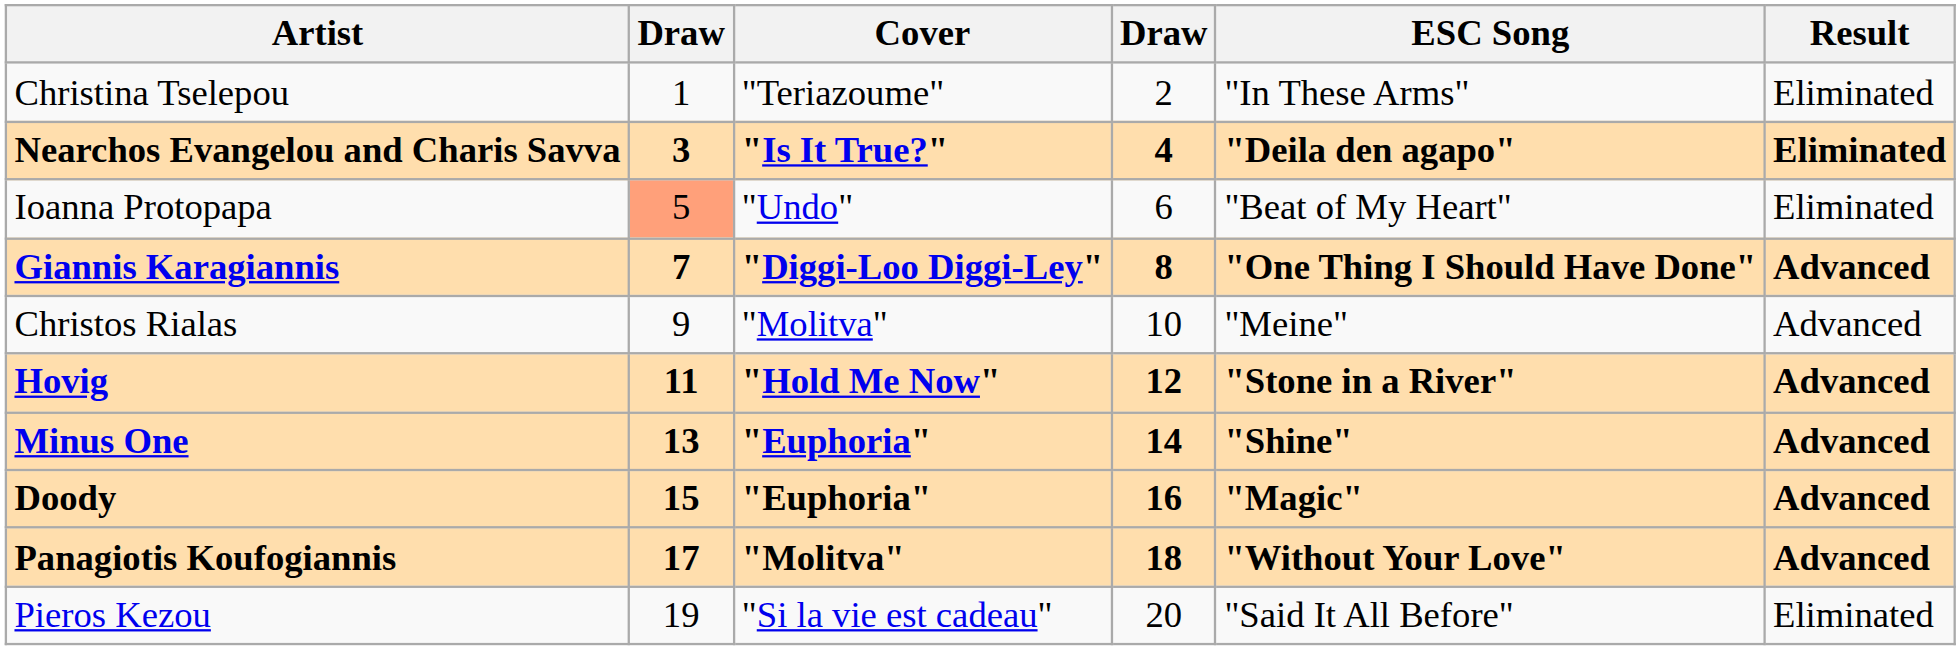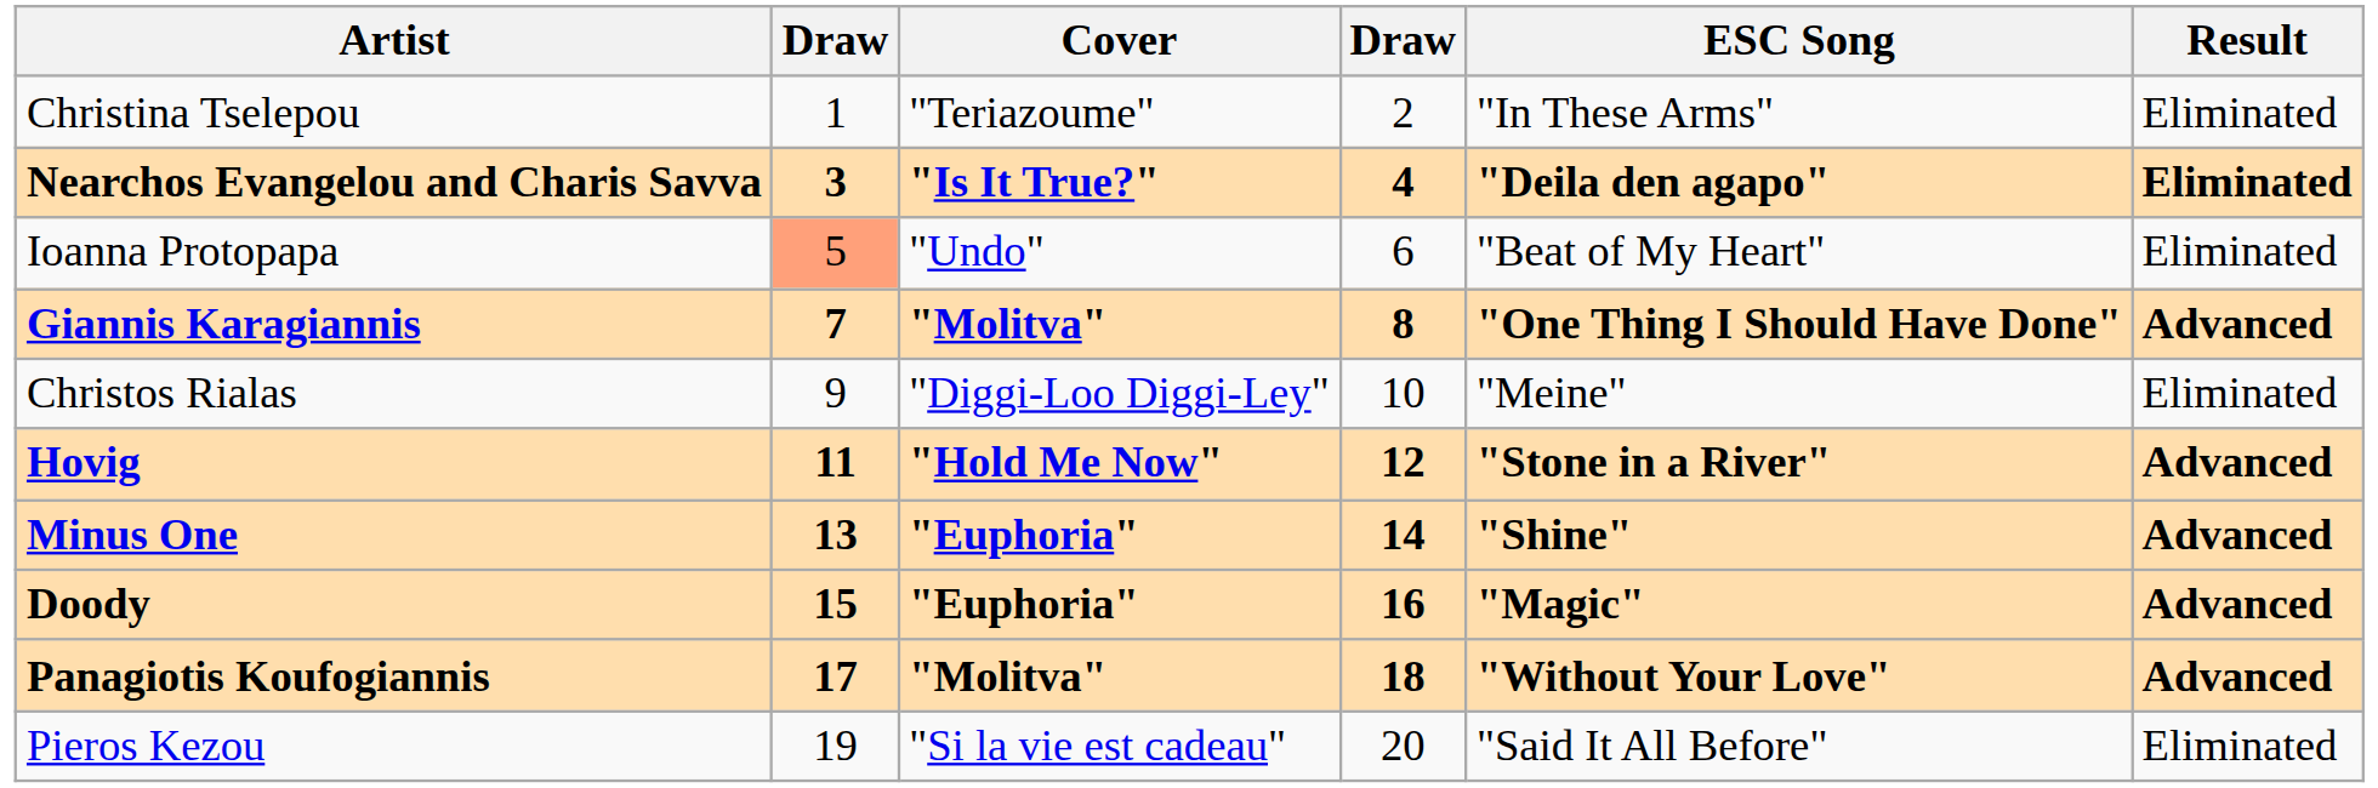 <table class="wikitable sortable" style="text-align:center; margin-left: auto; margin-right: auto">
 <tr>
 <th>Artist</th>
 <th>Draw</th>
 <th>Cover </th>
 <th>Draw</th>
 <th>ESC Song</th>
 <th>Result</th>
 </tr>
 <tr>
 <td align="left">Christina Tselepou</td>
 <td>1</td>
 <td align="left">"Teriazoume" </td>
 <td>2</td>
 <td align="left">"In These Arms"</td>
 <td align="left">Eliminated</td>
 </tr>
 <tr style="font-weight:bold; background:#FFDEAD;">
 <td align="left">Nearchos Evangelou and Charis Savva</td>
 <td>3</td>
 <td align="left">"<a href='#'>Is It True?</a>" </td>
 <td>4</td>
 <td align="left">"Deila den agapo"</td>
 <td align="left">Eliminated</td>
 </tr>
 <tr>
 <td align="left">Ioanna Protopapa</td>
 <td style="background: lightsalmon;">5</td>
 <td align="left">"<a href='#'>Undo</a>" </td>
 <td>6</td>
 <td align="left">"Beat of My Heart"</td>
 <td align="left">Eliminated</td>
 </tr>
 <tr style="font-weight:bold; background:#FFDEAD;">
 <td align="left"><a href='#'>Giannis Karagiannis</a></td>
 <td>7</td>
-<td align="left">"<a href='#'>Diggi-Loo Diggi-Ley</a>" </td>
+<td align="left">"<a href='#'>Molitva</a>" </td>
 <td>8</td>
 <td align="left">"One Thing I Should Have Done"</td>
 <td align="left">Advanced</td>
 </tr>
 <tr>
 <td align="left">Christos Rialas</td>
 <td>9</td>
-<td align="left">"<a href='#'>Molitva</a>" </td>
+<td align="left">"<a href='#'>Diggi-Loo Diggi-Ley</a>" </td>
 <td>10</td>
 <td align="left">"Meine"</td>
-<td align="left">Advanced</td>
+<td align="left">Eliminated</td>
 </tr>
 <tr style="font-weight:bold; background:#FFDEAD;">
 <td align="left"><a href='#'>Hovig</a></td>
 <td>11</td>
 <td align="left">"<a href='#'>Hold Me Now</a>" </td>
 <td>12</td>
 <td align="left">"Stone in a River"</td>
 <td align="left">Advanced</td>
 </tr>
 <tr style="font-weight:bold; background:#FFDEAD;">
 <td align="left"><a href='#'>Minus One</a></td>
 <td>13</td>
 <td align="left">"<a href='#'>Euphoria</a>" </td>
 <td>14</td>
 <td align="left">"Shine"</td>
 <td align="left">Advanced</td>
 </tr>
 <tr style="font-weight:bold; background:#FFDEAD;">
 <td align="left">Doody</td>
 <td>15</td>
 <td align="left">"Euphoria" </td>
 <td>16</td>
 <td align="left">"Magic"</td>
 <td align="left">Advanced</td>
 </tr>
 <tr style="font-weight:bold; background:#FFDEAD;">
 <td align="left">Panagiotis Koufogiannis</td>
 <td>17</td>
 <td align="left">"Molitva" </td>
 <td>18</td>
 <td align="left">"Without Your Love"</td>
 <td align="left">Advanced</td>
 </tr>
 <tr>
 <td align="left"><a href='#'>Pieros Kezou</a></td>
 <td>19</td>
 <td align="left">"<a href='#'>Si la vie est cadeau</a>" </td>
 <td>20</td>
 <td align="left">"Said It All Before"</td>
 <td align="left">Eliminated</td>
 </tr>
 </table>
